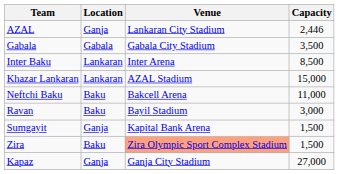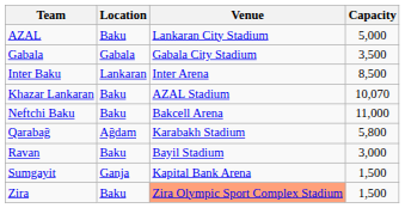 <table class="wikitable sortable">
 <tr>
 <th>Team</th>
 <th>Location</th>
 <th>Venue</th>
 <th>Capacity</th>
 </tr>
 <tr>
 <td><a href='#'>AZAL</a></td>
-<td><a href='#'>Ganja</a></td>
+<td><a href='#'>Baku</a></td>
 <td><a href='#'>Lankaran City Stadium</a></td>
-<td align="center">2,446</td>
+<td align="center">5,000</td>
 </tr>
 <tr>
 <td><a href='#'>Gabala</a></td>
 <td><a href='#'>Gabala</a></td>
 <td><a href='#'>Gabala City Stadium</a></td>
 <td align="center">3,500</td>
 </tr>
 <tr>
 <td><a href='#'>Inter Baku</a></td>
 <td><a href='#'>Lankaran</a></td>
 <td><a href='#'>Inter Arena</a></td>
 <td align="center">8,500</td>
 </tr>
 <tr>
 <td><a href='#'>Khazar Lankaran</a></td>
-<td><a href='#'>Lankaran</a></td>
+<td><a href='#'>Baku</a></td>
 <td><a href='#'>AZAL Stadium</a></td>
-<td align="center">15,000</td>
+<td align="center">10,070</td>
 </tr>
 <tr>
 <td><a href='#'>Neftchi Baku</a></td>
 <td><a href='#'>Baku</a></td>
 <td><a href='#'>Bakcell Arena</a></td>
 <td align="center">11,000</td>
+</tr>
+<tr>
+<td><a href='#'>Qarabağ</a></td>
+<td><a href='#'>Ağdam</a></td>
+<td><a href='#'>Karabakh Stadium</a></td>
+<td align="center">5,800</td>
 </tr>
 <tr>
 <td><a href='#'>Ravan</a></td>
 <td><a href='#'>Baku</a></td>
 <td><a href='#'>Bayil Stadium</a></td>
 <td align="center">3,000</td>
 </tr>
 <tr>
 <td><a href='#'>Sumgayit</a></td>
 <td><a href='#'>Ganja</a></td>
 <td><a href='#'>Kapital Bank Arena</a></td>
 <td align="center">1,500</td>
 </tr>
 <tr>
 <td><a href='#'>Zira</a></td>
 <td><a href='#'>Baku</a></td>
 <td style="background: lightsalmon;"><a href='#'>Zira Olympic Sport Complex Stadium</a></td>
 <td align="center">1,500</td>
 </tr>
-<tr>
-<td><a href='#'>Kapaz</a></td>
-<td><a href='#'>Ganja</a></td>
-<td><a href='#'>Ganja City Stadium</a></td>
-<td align="center">27,000</td>
-</tr>
 </table>
